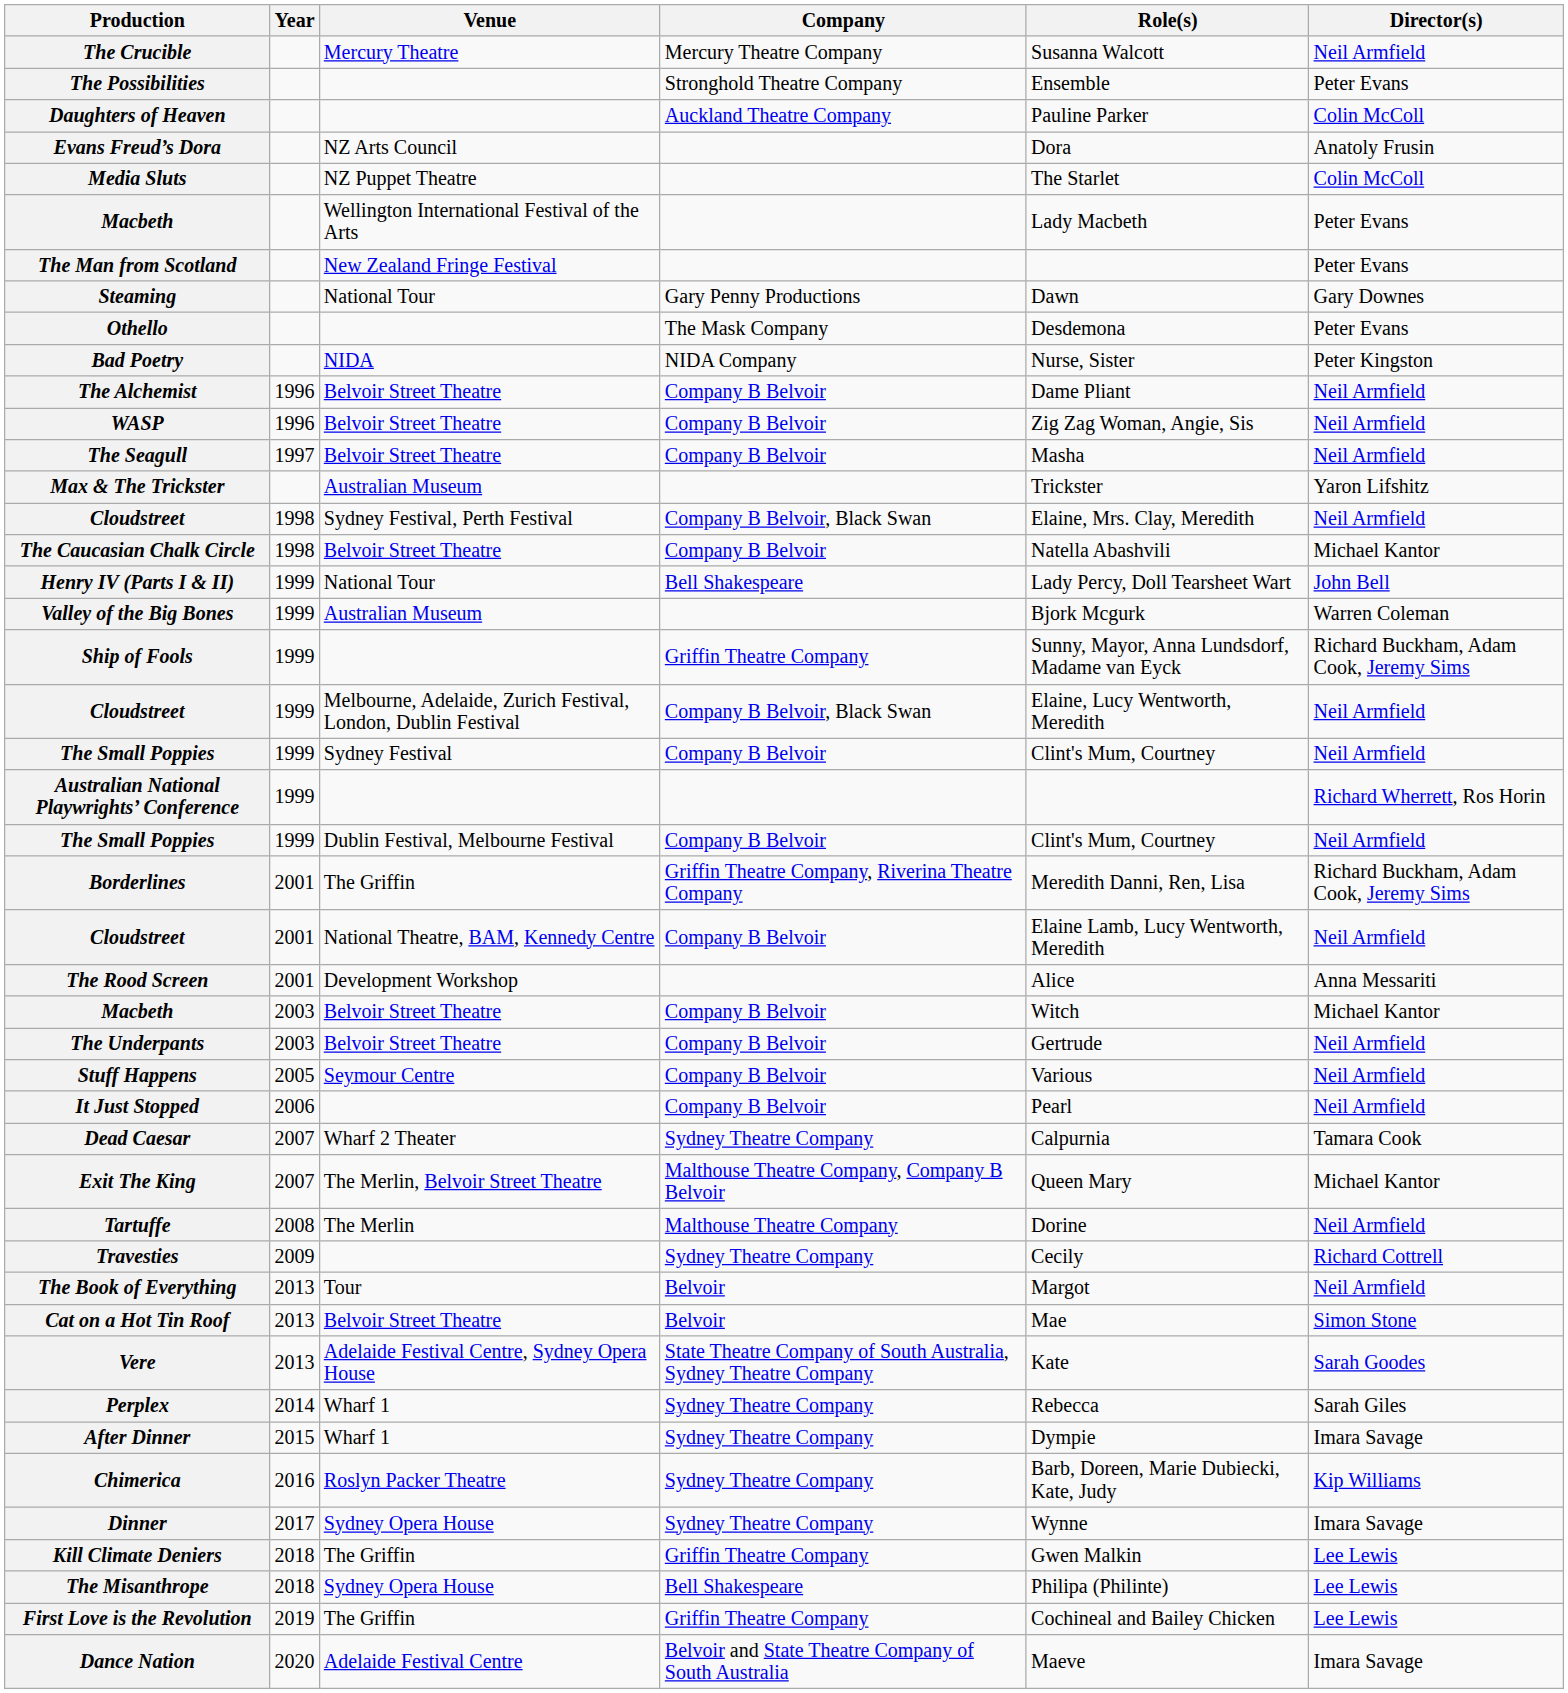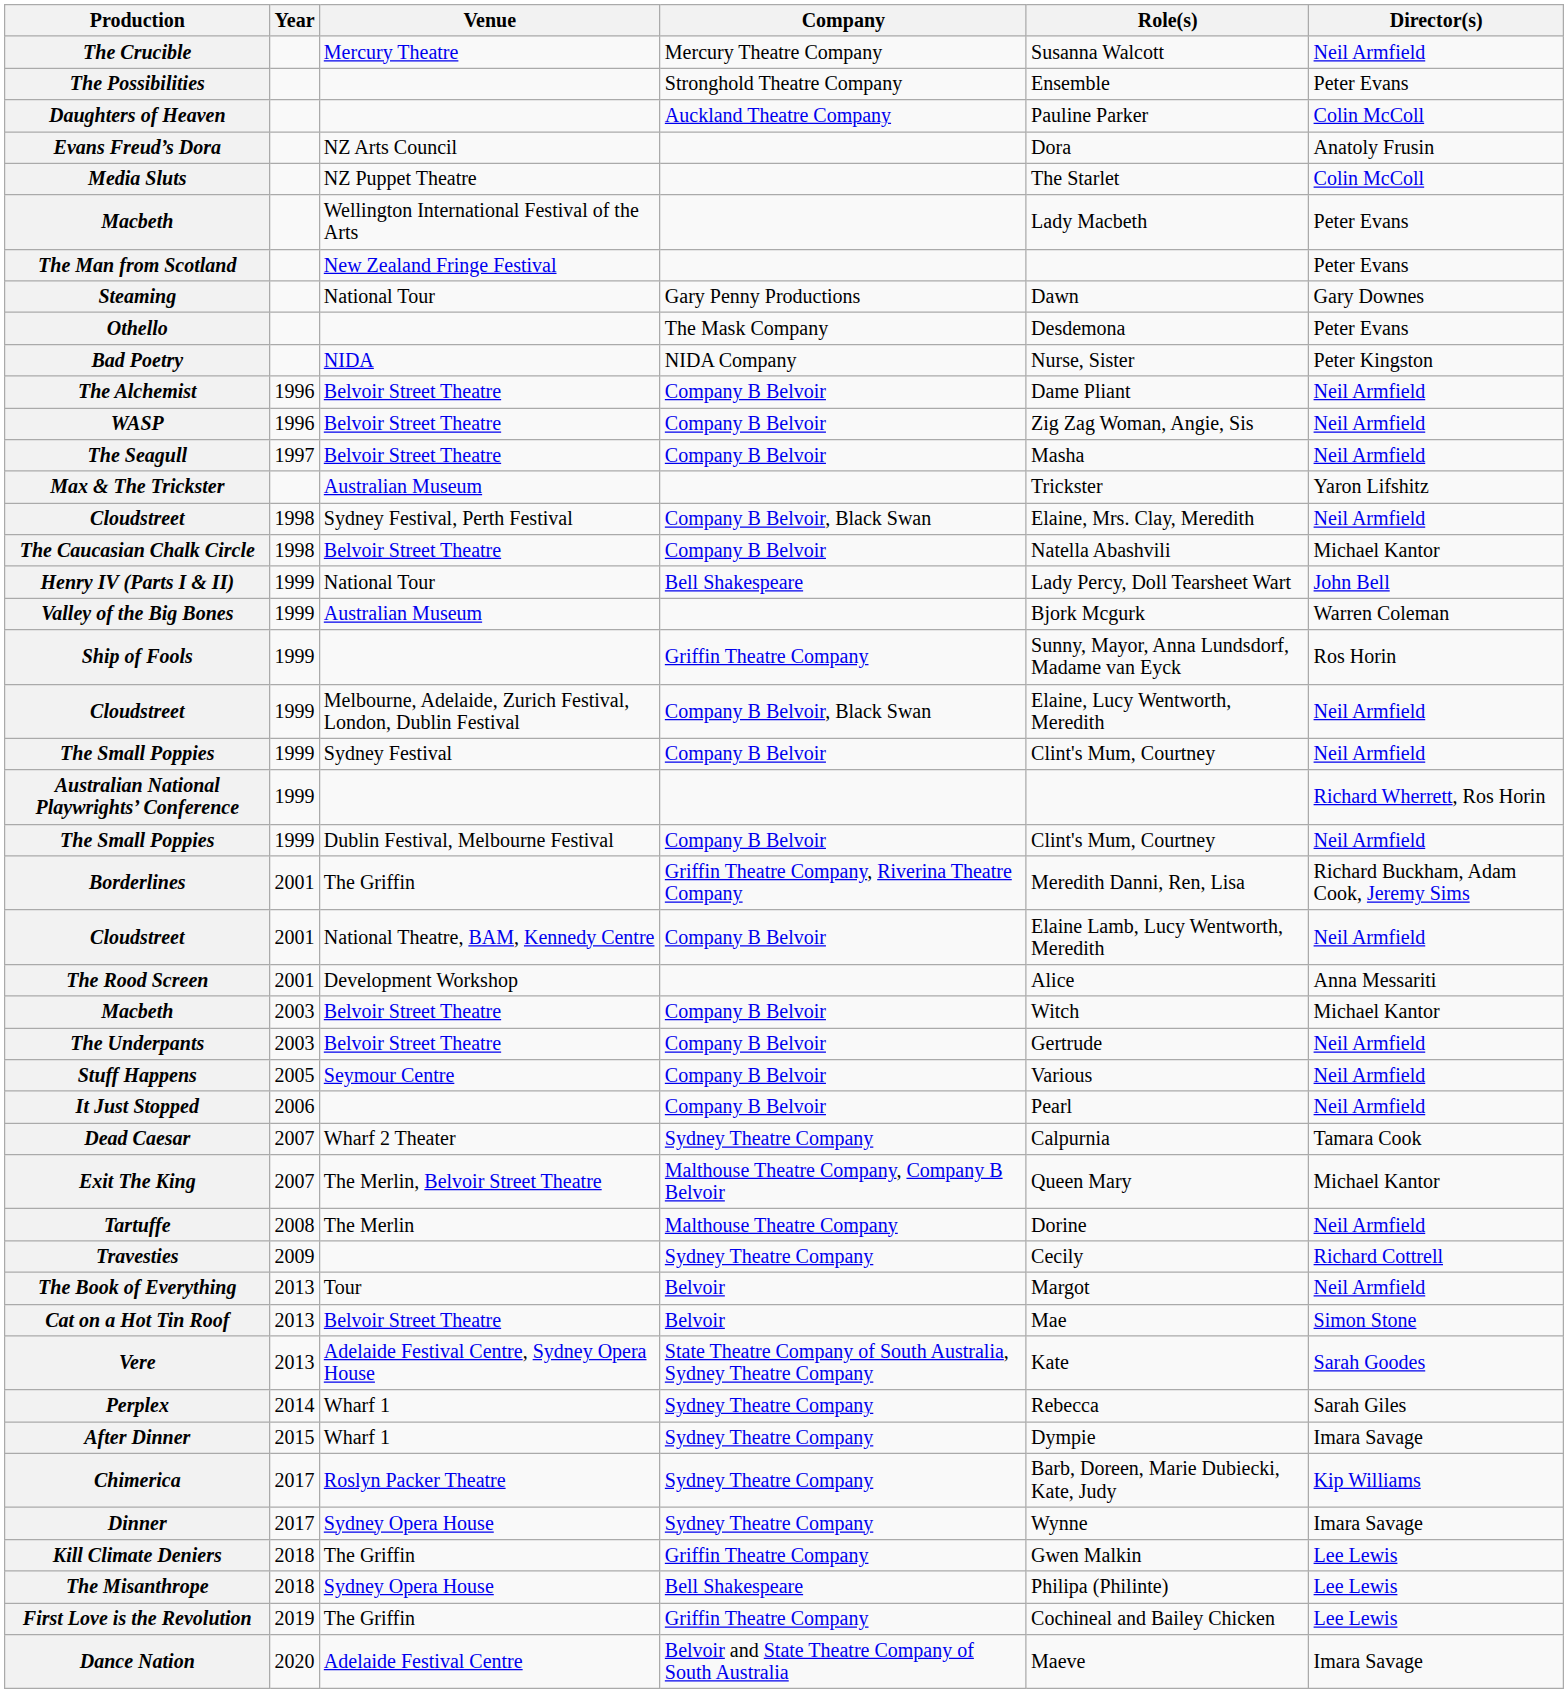 <table class="wikitable plainrowheaders sortable">
 <tr>
 <th scope="col">Production</th>
 <th scope="col">Year</th>
 <th scope="col">Venue</th>
 <th scope="col">Company</th>
 <th scope="col">Role(s)</th>
 <th scope="col">Director(s)</th>
 </tr>
 <tr>
 <th scope=row><em>The Crucible</em></th>
 <td></td>
 <td><a href='#'>Mercury Theatre</a></td>
 <td>Mercury Theatre Company</td>
 <td>Susanna Walcott</td>
 <td><a href='#'>Neil Armfield</a></td>
 </tr>
 <tr>
 <th scope=row><em>The Possibilities</em></th>
 <td></td>
 <td></td>
 <td>Stronghold Theatre Company</td>
 <td>Ensemble</td>
 <td>Peter Evans</td>
 </tr>
 <tr>
 <th scope=row><em>Daughters of Heaven</em></th>
 <td></td>
 <td></td>
 <td><a href='#'>Auckland Theatre Company</a></td>
 <td>Pauline Parker</td>
 <td><a href='#'>Colin McColl</a></td>
 </tr>
 <tr>
 <th scope=row><em>Evans Freud’s Dora</em></th>
 <td></td>
 <td>NZ Arts Council</td>
 <td></td>
 <td>Dora</td>
 <td>Anatoly Frusin</td>
 </tr>
 <tr>
 <th scope=row><em>Media Sluts</em></th>
 <td></td>
 <td>NZ Puppet Theatre</td>
 <td></td>
 <td>The Starlet</td>
 <td><a href='#'>Colin McColl</a></td>
 </tr>
 <tr>
 <th scope=row><em>Macbeth</em></th>
 <td></td>
 <td>Wellington International Festival of the Arts</td>
 <td></td>
 <td>Lady Macbeth</td>
 <td>Peter Evans</td>
 </tr>
 <tr>
 <th scope=row><em>The Man from Scotland</em></th>
 <td></td>
 <td><a href='#'>New Zealand Fringe Festival</a></td>
 <td></td>
 <td></td>
 <td>Peter Evans</td>
 </tr>
 <tr>
 <th scope=row><em>Steaming</em></th>
 <td></td>
 <td>National Tour</td>
 <td>Gary Penny Productions</td>
 <td>Dawn</td>
 <td>Gary Downes</td>
 </tr>
 <tr>
 <th scope=row><em>Othello</em></th>
 <td></td>
 <td></td>
 <td>The Mask Company</td>
 <td>Desdemona</td>
 <td>Peter Evans</td>
 </tr>
 <tr>
 <th scope=row><em>Bad Poetry</em></th>
 <td></td>
 <td><a href='#'>NIDA</a></td>
 <td>NIDA Company</td>
 <td>Nurse, Sister</td>
 <td>Peter Kingston</td>
 </tr>
 <tr>
 <th scope=row><em>The Alchemist</em></th>
 <td>1996</td>
 <td><a href='#'>Belvoir Street Theatre</a></td>
 <td><a href='#'>Company B Belvoir</a></td>
 <td>Dame Pliant</td>
 <td><a href='#'>Neil Armfield</a></td>
 </tr>
 <tr>
 <th scope=row><em>WASP</em></th>
 <td>1996</td>
 <td><a href='#'>Belvoir Street Theatre</a></td>
 <td><a href='#'>Company B Belvoir</a></td>
 <td>Zig Zag Woman, Angie, Sis</td>
 <td><a href='#'>Neil Armfield</a></td>
 </tr>
 <tr>
 <th scope=row><em>The Seagull</em></th>
 <td>1997</td>
 <td><a href='#'>Belvoir Street Theatre</a></td>
 <td><a href='#'>Company B Belvoir</a></td>
 <td>Masha</td>
 <td><a href='#'>Neil Armfield</a></td>
 </tr>
 <tr>
 <th scope=row><em>Max & The Trickster</em></th>
 <td></td>
 <td><a href='#'>Australian Museum</a></td>
 <td></td>
 <td>Trickster</td>
 <td>Yaron Lifshitz</td>
 </tr>
 <tr>
 <th scope=row><em>Cloudstreet</em></th>
 <td>1998</td>
 <td>Sydney Festival, Perth Festival</td>
 <td><a href='#'>Company B Belvoir</a>, Black Swan</td>
 <td>Elaine, Mrs. Clay, Meredith</td>
 <td><a href='#'>Neil Armfield</a></td>
 </tr>
 <tr>
 <th scope=row><em>The Caucasian Chalk Circle</em></th>
 <td>1998</td>
 <td><a href='#'>Belvoir Street Theatre</a></td>
 <td><a href='#'>Company B Belvoir</a></td>
 <td>Natella Abashvili</td>
 <td>Michael Kantor</td>
 </tr>
 <tr>
 <th scope=row><em>Henry IV (Parts I & II)</em></th>
 <td>1999</td>
 <td>National Tour</td>
 <td><a href='#'>Bell Shakespeare</a></td>
 <td>Lady Percy, Doll Tearsheet Wart</td>
 <td><a href='#'>John Bell</a></td>
 </tr>
 <tr>
 <th scope=row><em>Valley of the Big Bones</em></th>
 <td>1999</td>
 <td><a href='#'>Australian Museum</a></td>
 <td></td>
 <td>Bjork Mcgurk</td>
 <td>Warren Coleman</td>
 </tr>
 <tr>
 <th scope=row><em>Ship of Fools</em></th>
 <td>1999</td>
 <td></td>
 <td><a href='#'>Griffin Theatre Company</a></td>
 <td>Sunny, Mayor, Anna Lundsdorf, Madame van Eyck</td>
-<td>Richard Buckham, Adam Cook, <a href='#'>Jeremy Sims</a></td>
+<td>Ros Horin</td>
 </tr>
 <tr>
 <th scope=row><em>Cloudstreet</em></th>
 <td>1999</td>
 <td>Melbourne, Adelaide, Zurich Festival, London, Dublin Festival</td>
 <td><a href='#'>Company B Belvoir</a>, Black Swan</td>
 <td>Elaine, Lucy Wentworth, Meredith</td>
 <td><a href='#'>Neil Armfield</a></td>
 </tr>
 <tr>
 <th scope=row><em>The Small Poppies</em></th>
 <td>1999</td>
 <td>Sydney Festival</td>
 <td><a href='#'>Company B Belvoir</a></td>
 <td>Clint's Mum, Courtney</td>
 <td><a href='#'>Neil Armfield</a></td>
 </tr>
 <tr>
 <th scope=row><em>Australian National Playwrights’ Conference</em></th>
 <td>1999</td>
 <td></td>
 <td></td>
 <td></td>
 <td><a href='#'>Richard Wherrett</a>, Ros Horin</td>
 </tr>
 <tr>
 <th scope=row><em>The Small Poppies</em></th>
 <td>1999</td>
 <td>Dublin Festival, Melbourne Festival</td>
 <td><a href='#'>Company B Belvoir</a></td>
 <td>Clint's Mum, Courtney</td>
 <td><a href='#'>Neil Armfield</a></td>
 </tr>
 <tr>
 <th scope=row><em>Borderlines</em></th>
 <td>2001</td>
 <td>The Griffin</td>
 <td><a href='#'>Griffin Theatre Company</a>, <a href='#'>Riverina Theatre Company</a></td>
 <td>Meredith Danni, Ren, Lisa</td>
 <td>Richard Buckham, Adam Cook, <a href='#'>Jeremy Sims</a></td>
 </tr>
 <tr>
 <th scope=row><em>Cloudstreet</em></th>
 <td>2001</td>
 <td>National Theatre, <a href='#'>BAM</a>, <a href='#'>Kennedy Centre</a></td>
 <td><a href='#'>Company B Belvoir</a></td>
 <td>Elaine Lamb, Lucy Wentworth, Meredith</td>
 <td><a href='#'>Neil Armfield</a></td>
 </tr>
 <tr>
 <th scope=row><em>The Rood Screen</em></th>
 <td>2001</td>
 <td>Development Workshop</td>
 <td></td>
 <td>Alice</td>
 <td>Anna Messariti</td>
 </tr>
 <tr>
 <th scope=row><em>Macbeth</em></th>
 <td>2003</td>
 <td><a href='#'>Belvoir Street Theatre</a></td>
 <td><a href='#'>Company B Belvoir</a></td>
 <td>Witch</td>
 <td>Michael Kantor</td>
 </tr>
 <tr>
 <th scope=row><em>The Underpants</em></th>
 <td>2003</td>
 <td><a href='#'>Belvoir Street Theatre</a></td>
 <td><a href='#'>Company B Belvoir</a></td>
 <td>Gertrude</td>
 <td><a href='#'>Neil Armfield</a></td>
 </tr>
 <tr>
 <th scope=row><em>Stuff Happens</em></th>
 <td>2005</td>
 <td><a href='#'>Seymour Centre</a></td>
 <td><a href='#'>Company B Belvoir</a></td>
 <td>Various</td>
 <td><a href='#'>Neil Armfield</a></td>
 </tr>
 <tr>
 <th scope=row><em>It Just Stopped</em></th>
 <td>2006</td>
 <td></td>
 <td><a href='#'>Company B Belvoir</a></td>
 <td>Pearl</td>
 <td><a href='#'>Neil Armfield</a></td>
 </tr>
 <tr>
 <th scope=row><em>Dead Caesar</em></th>
 <td>2007</td>
 <td>Wharf 2 Theater</td>
 <td><a href='#'>Sydney Theatre Company</a></td>
 <td>Calpurnia</td>
 <td>Tamara Cook</td>
 </tr>
 <tr>
 <th scope=row><em>Exit The King</em></th>
 <td>2007</td>
 <td>The Merlin, <a href='#'>Belvoir Street Theatre</a></td>
 <td><a href='#'> Malthouse Theatre Company</a>, <a href='#'>Company B Belvoir</a></td>
 <td>Queen Mary</td>
 <td>Michael Kantor</td>
 </tr>
 <tr>
 <th scope=row><em>Tartuffe</em></th>
 <td>2008</td>
 <td>The Merlin</td>
 <td><a href='#'> Malthouse Theatre Company</a></td>
 <td>Dorine</td>
 <td><a href='#'>Neil Armfield</a></td>
 </tr>
 <tr>
 <th scope=row><em>Travesties</em></th>
 <td>2009</td>
 <td></td>
 <td><a href='#'>Sydney Theatre Company</a></td>
 <td>Cecily</td>
 <td><a href='#'>Richard Cottrell</a></td>
 </tr>
 <tr>
 <th scope=row><em>The Book of Everything</em></th>
 <td>2013</td>
 <td>Tour</td>
 <td><a href='#'>Belvoir</a></td>
 <td>Margot</td>
 <td><a href='#'>Neil Armfield</a></td>
 </tr>
 <tr>
 <th scope=row><em>Cat on a Hot Tin Roof</em></th>
 <td>2013</td>
 <td><a href='#'>Belvoir Street Theatre</a></td>
 <td><a href='#'>Belvoir</a></td>
 <td>Mae</td>
 <td><a href='#'>Simon Stone</a></td>
 </tr>
 <tr>
 <th scope=row><em>Vere</em></th>
 <td>2013</td>
 <td><a href='#'>Adelaide Festival Centre</a>, <a href='#'>Sydney Opera House</a></td>
 <td><a href='#'>State Theatre Company of South Australia</a>, <a href='#'>Sydney Theatre Company</a></td>
 <td>Kate</td>
 <td><a href='#'>Sarah Goodes</a></td>
 </tr>
 <tr>
 <th scope=row><em>Perplex</em></th>
 <td>2014</td>
 <td>Wharf 1</td>
 <td><a href='#'>Sydney Theatre Company</a></td>
 <td>Rebecca</td>
 <td>Sarah Giles</td>
 </tr>
 <tr>
 <th scope=row><em>After Dinner</em></th>
 <td>2015</td>
 <td>Wharf 1</td>
 <td><a href='#'>Sydney Theatre Company</a></td>
 <td>Dympie</td>
 <td>Imara Savage</td>
 </tr>
 <tr>
 <th scope=row><em>Chimerica</em></th>
-<td>2016</td>
+<td>2017</td>
 <td><a href='#'>Roslyn Packer Theatre</a></td>
 <td><a href='#'>Sydney Theatre Company</a></td>
 <td>Barb, Doreen, Marie Dubiecki, Kate, Judy</td>
 <td><a href='#'>Kip Williams</a></td>
 </tr>
 <tr>
 <th scope=row><em>Dinner</em></th>
 <td>2017</td>
 <td><a href='#'>Sydney Opera House</a></td>
 <td><a href='#'>Sydney Theatre Company</a></td>
 <td>Wynne</td>
 <td>Imara Savage</td>
 </tr>
 <tr>
 <th scope=row><em>Kill Climate Deniers</em></th>
 <td>2018</td>
 <td>The Griffin</td>
 <td><a href='#'>Griffin Theatre Company</a></td>
 <td>Gwen Malkin</td>
 <td><a href='#'>Lee Lewis</a></td>
 </tr>
 <tr>
 <th scope=row><em>The Misanthrope</em></th>
 <td>2018</td>
 <td><a href='#'>Sydney Opera House</a></td>
 <td><a href='#'>Bell Shakespeare</a></td>
 <td>Philipa (Philinte)</td>
 <td><a href='#'>Lee Lewis</a></td>
 </tr>
 <tr>
 <th scope=row><em>First Love is the Revolution</em></th>
 <td>2019</td>
 <td>The Griffin</td>
 <td><a href='#'>Griffin Theatre Company</a></td>
 <td>Cochineal and Bailey Chicken</td>
 <td><a href='#'>Lee Lewis</a></td>
 </tr>
 <tr>
 <th scope=row><em>Dance Nation</em></th>
 <td>2020</td>
 <td><a href='#'>Adelaide Festival Centre</a></td>
 <td><a href='#'>Belvoir</a> and <a href='#'>State Theatre Company of South Australia</a></td>
 <td>Maeve</td>
 <td>Imara Savage</td>
 </tr>
 </table>
